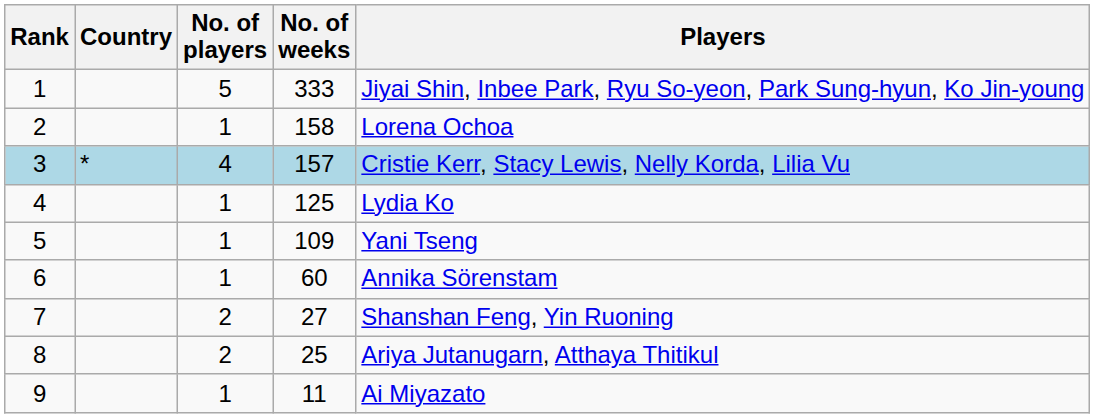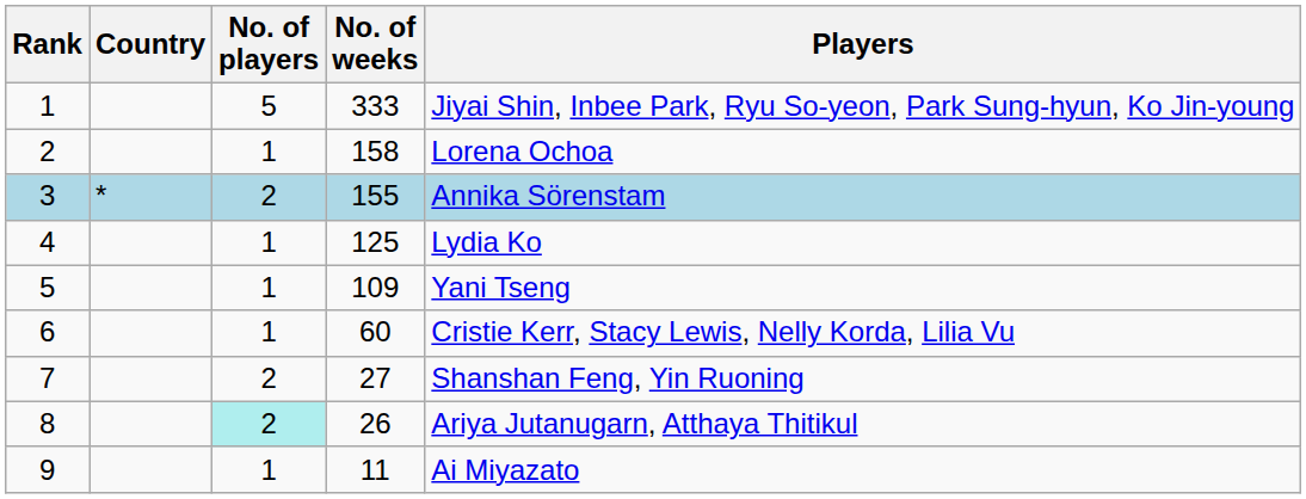 <table class="wikitable sortable" style="text-align:center">
 <tr>
 <th data-sort-type=number>Rank</th>
 <th>Country</th>
 <th data-sort-type=number>No. of<br>players</th>
 <th data-sort-type=number>No. of<br>weeks</th>
 <th>Players</th>
 </tr>
 <tr>
 <td>1</td>
 <td align=left></td>
 <td>5</td>
 <td>333</td>
 <td align=left><a href='#'>Jiyai Shin</a>, <a href='#'>Inbee Park</a>, <a href='#'>Ryu So-yeon</a>, <a href='#'>Park Sung-hyun</a>, <a href='#'>Ko Jin-young</a></td>
 </tr>
 <tr>
 <td>2</td>
 <td align=left></td>
 <td>1</td>
 <td>158</td>
 <td align=left><a href='#'>Lorena Ochoa</a></td>
 </tr>
 <tr style="background:lightblue;">
 <td>3</td>
 <td align=left>*</td>
-<td>4</td>
-<td>157</td>
-<td align=left><a href='#'>Cristie Kerr</a>, <a href='#'>Stacy Lewis</a>, <a href='#'>Nelly Korda</a>, <a href='#'>Lilia Vu</a></td>
+<td>2</td>
+<td>155</td>
+<td align=left><a href='#'>Annika Sörenstam</a></td>
 </tr>
 <tr>
 <td>4</td>
 <td align=left></td>
 <td>1</td>
 <td>125</td>
 <td align=left><a href='#'>Lydia Ko</a></td>
 </tr>
 <tr>
 <td>5</td>
 <td align=left></td>
 <td>1</td>
 <td>109</td>
 <td align=left><a href='#'>Yani Tseng</a></td>
 </tr>
 <tr>
 <td>6</td>
 <td align=left></td>
 <td>1</td>
 <td>60</td>
-<td align=left><a href='#'>Annika Sörenstam</a></td>
+<td align=left><a href='#'>Cristie Kerr</a>, <a href='#'>Stacy Lewis</a>, <a href='#'>Nelly Korda</a>, <a href='#'>Lilia Vu</a></td>
 </tr>
 <tr>
 <td>7</td>
 <td align=left></td>
 <td>2</td>
 <td>27</td>
 <td align=left><a href='#'>Shanshan Feng</a>, <a href='#'>Yin Ruoning</a></td>
 </tr>
 <tr>
 <td>8</td>
 <td align=left></td>
-<td>2</td>
-<td>25</td>
+<td style="background: paleturquoise;">2</td>
+<td>26</td>
 <td align=left><a href='#'>Ariya Jutanugarn</a>, <a href='#'>Atthaya Thitikul</a></td>
 </tr>
 <tr>
 <td>9</td>
 <td align=left></td>
 <td>1</td>
 <td>11</td>
 <td align=left><a href='#'>Ai Miyazato</a></td>
 </tr>
 </table>
